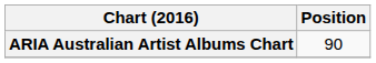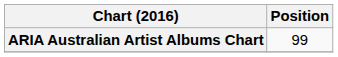 <table class="wikitable sortable plainrowheaders" style="text-align:center">
 <tr>
 <th scope="col">Chart (2016)</th>
 <th scope="col">Position</th>
 </tr>
 <tr>
 <th scope="row">ARIA Australian Artist Albums Chart</th>
-<td>90</td>
+<td>99</td>
 </tr>
 <tr>
 </tr>
 </table>
